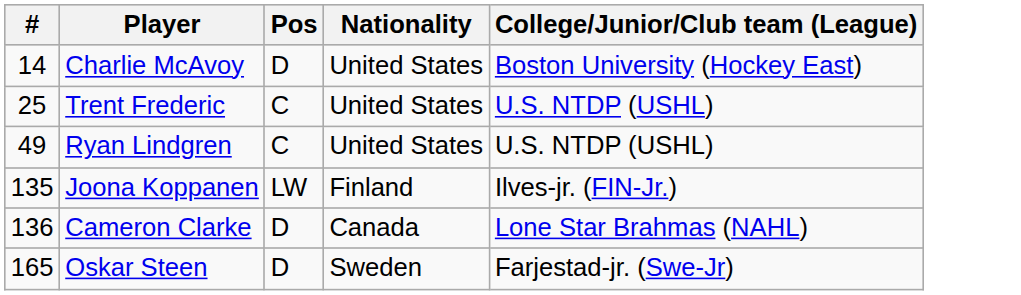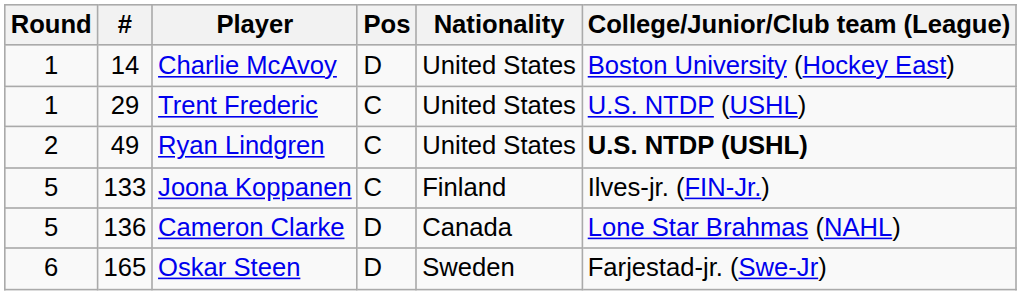 <table class="wikitable">
 <tr>
+<th>Round</th>
 <th>#</th>
 <th>Player</th>
 <th>Pos</th>
 <th>Nationality</th>
 <th>College/Junior/Club team (League)</th>
 </tr>
 <tr>
+<td style="text-align:center">1</td>
 <td style="text-align:center">14</td>
 <td><a href='#'>Charlie McAvoy</a></td>
 <td>D</td>
 <td> United States</td>
 <td><a href='#'>Boston University</a> (<a href='#'>Hockey East</a>)</td>
 </tr>
 <tr>
-<td style="text-align:center">25</td>
+<td style="text-align:center">1</td>
+<td style="text-align:center">29</td>
 <td><a href='#'>Trent Frederic</a></td>
 <td>C</td>
 <td> United States</td>
 <td><a href='#'>U.S. NTDP</a> (<a href='#'>USHL</a>)</td>
 </tr>
 <tr>
+<td style="text-align:center">2</td>
 <td style="text-align:center">49</td>
 <td><a href='#'>Ryan Lindgren</a></td>
 <td>C</td>
 <td> United States</td>
-<td>U.S. NTDP (USHL)</td>
+<td><strong>U.S. NTDP (USHL)</strong></td>
 </tr>
 <tr>
-<td style="text-align:center">135</td>
+<td style="text-align:center">5</td>
+<td style="text-align:center">133</td>
 <td><a href='#'>Joona Koppanen</a></td>
-<td>LW</td>
+<td>C</td>
 <td> Finland</td>
 <td>Ilves-jr. (<a href='#'>FIN-Jr.</a>)</td>
 </tr>
 <tr>
+<td style="text-align:center">5</td>
 <td style="text-align:center">136</td>
 <td><a href='#'>Cameron Clarke</a></td>
 <td>D</td>
 <td> Canada</td>
 <td><a href='#'>Lone Star Brahmas</a> (<a href='#'>NAHL</a>)</td>
 </tr>
 <tr>
+<td style="text-align:center">6</td>
 <td style="text-align:center">165</td>
 <td><a href='#'>Oskar Steen</a></td>
 <td>D</td>
 <td> Sweden</td>
 <td>Farjestad-jr. (<a href='#'>Swe-Jr</a>)</td>
 </tr>
 </table>
